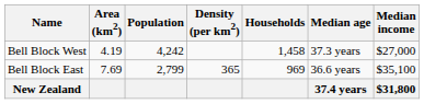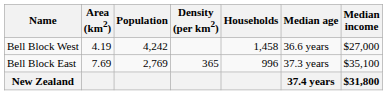 <table class="wikitable">
 <tr>
 <th>Name</th>
 <th>Area<br>(km<sup>2</sup>)</th>
 <th>Population</th>
 <th>Density<br>(per km<sup>2</sup>)</th>
 <th>Households</th>
 <th>Median age</th>
 <th>Median<br>income</th>
 </tr>
 <tr>
 <td>Bell Block West</td>
 <td style="text-align:right;">4.19</td>
 <td style="text-align:right;">4,242</td>
 <td style="text-align:right;"1,012></td>
 <td style="text-align:right;">1,458</td>
-<td>37.3 years</td>
+<td>36.6 years</td>
 <td>$27,000</td>
 </tr>
 <tr>
 <td>Bell Block East</td>
 <td style="text-align:right;">7.69</td>
-<td style="text-align:right;">2,799</td>
+<td style="text-align:right;">2,769</td>
 <td style="text-align:right;">365</td>
-<td style="text-align:right;">969</td>
-<td>36.6 years</td>
+<td style="text-align:right;">996</td>
+<td>37.3 years</td>
 <td>$35,100</td>
 </tr>
 <tr>
 <th>New Zealand</th>
 <th></th>
 <th></th>
 <th></th>
 <th></th>
 <th>37.4 years</th>
 <th style="text-align:left;">$31,800</th>
 </tr>
 </table>
